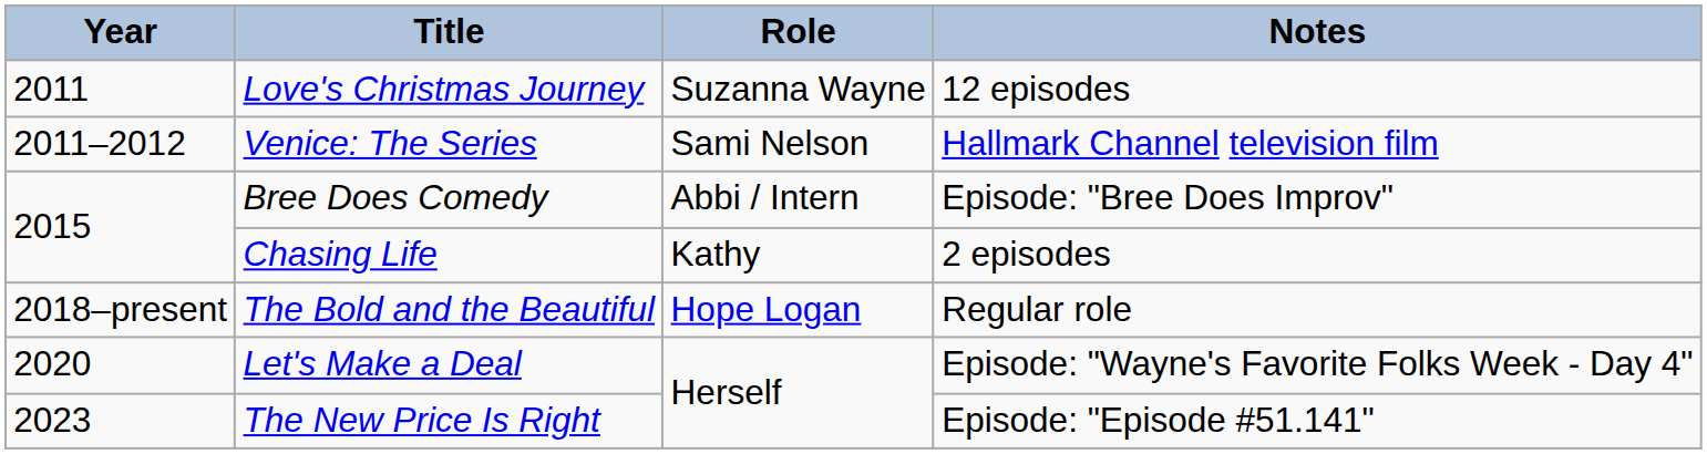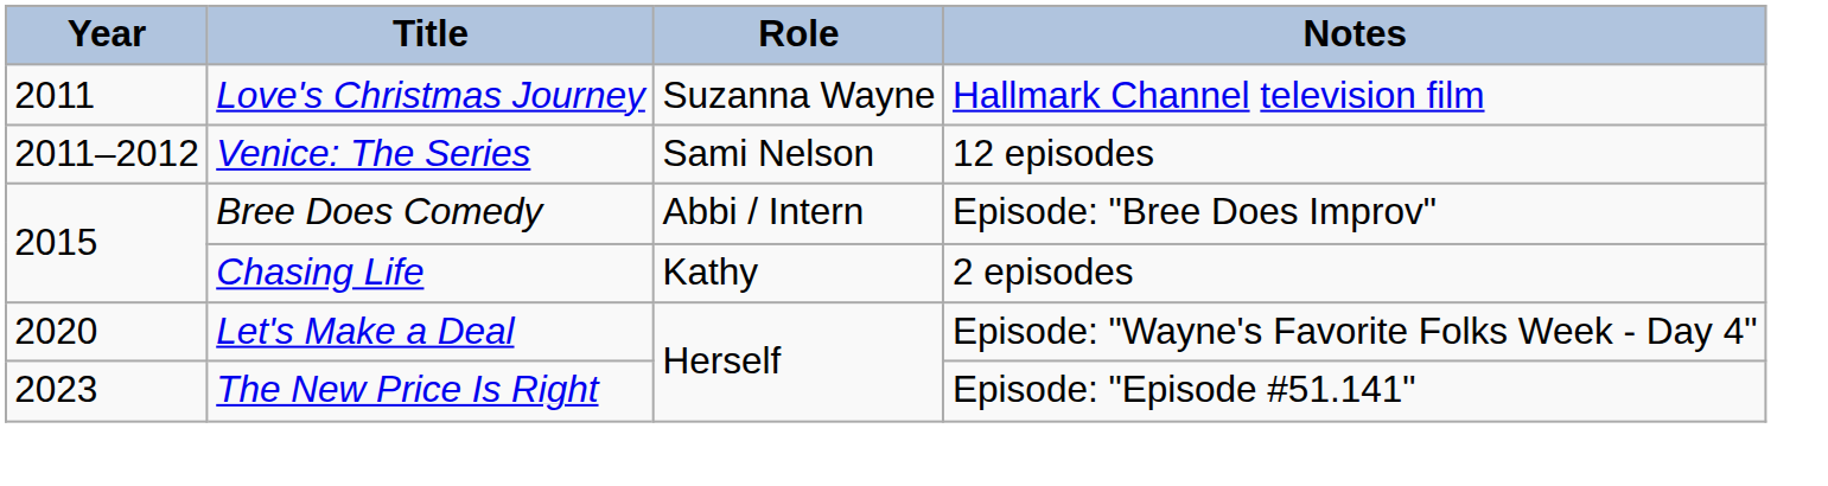 <table class="wikitable">
 <tr>
 <th style="background: #B0C4DE;">Year</th>
 <th style="background: #B0C4DE;">Title</th>
 <th style="background: #B0C4DE;">Role</th>
 <th style="background: #B0C4DE;">Notes</th>
 </tr>
 <tr>
 <td>2011</td>
 <td><em><a href='#'>Love's Christmas Journey</a></em></td>
 <td>Suzanna Wayne</td>
-<td>12 episodes</td>
+<td><a href='#'>Hallmark Channel</a> <a href='#'>television film</a></td>
 </tr>
 <tr>
 <td>2011–2012</td>
 <td><em><a href='#'>Venice: The Series</a></em></td>
 <td>Sami Nelson</td>
-<td><a href='#'>Hallmark Channel</a> <a href='#'>television film</a></td>
+<td>12 episodes</td>
 </tr>
 <tr>
 <td rowspan="2">2015</td>
 <td><em>Bree Does Comedy</em></td>
 <td>Abbi / Intern</td>
 <td>Episode: "Bree Does Improv"</td>
 </tr>
 <tr>
 <td><em><a href='#'>Chasing Life</a></em></td>
 <td>Kathy</td>
 <td>2 episodes</td>
 </tr>
 <tr>
-<td>2018–present</td>
-<td><em><a href='#'>The Bold and the Beautiful</a></em></td>
-<td><a href='#'>Hope Logan</a></td>
-<td>Regular role</td>
-</tr>
-<tr>
 <td>2020</td>
 <td><em><a href='#'>Let's Make a Deal</a></em></td>
 <td rowspan="2">Herself</td>
 <td>Episode: "Wayne's Favorite Folks Week - Day 4"</td>
 </tr>
 <tr>
 <td>2023</td>
 <td><em><a href='#'>The New Price Is Right</a></em></td>
 <td>Episode: "Episode #51.141"</td>
 </tr>
 </table>
